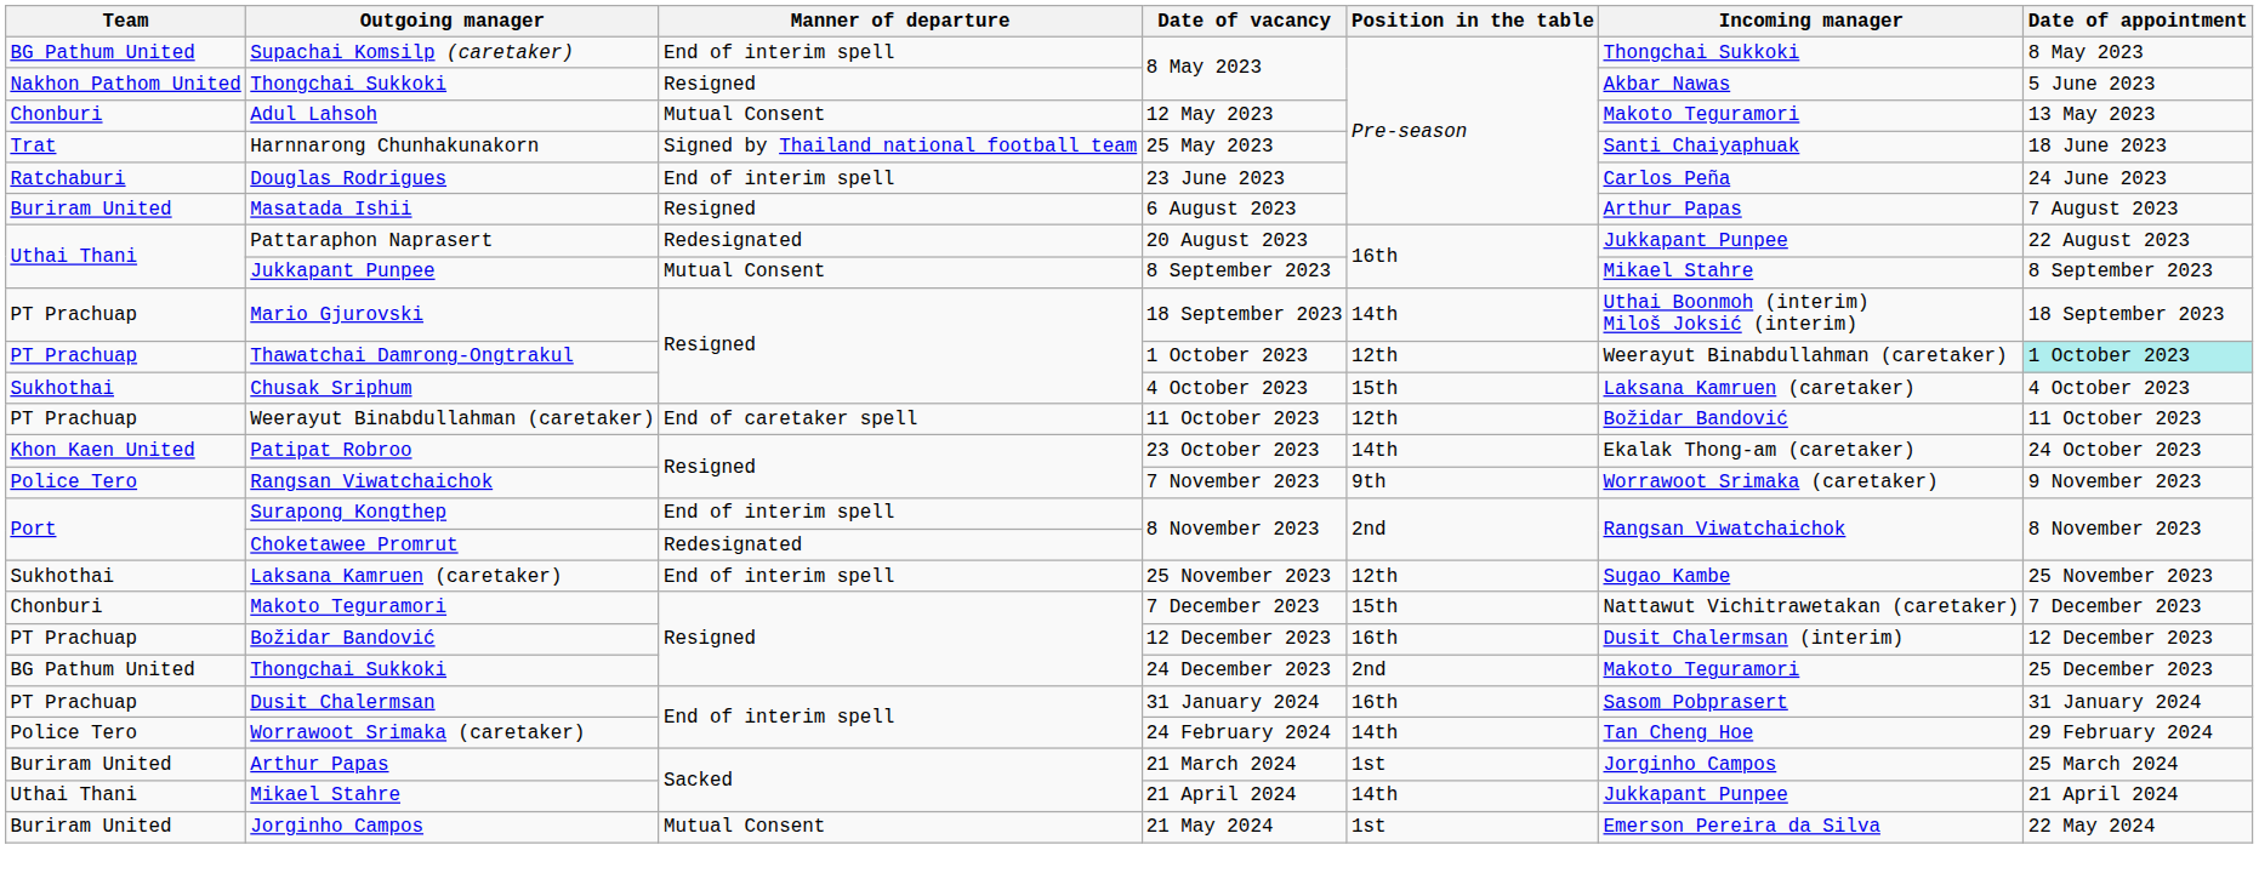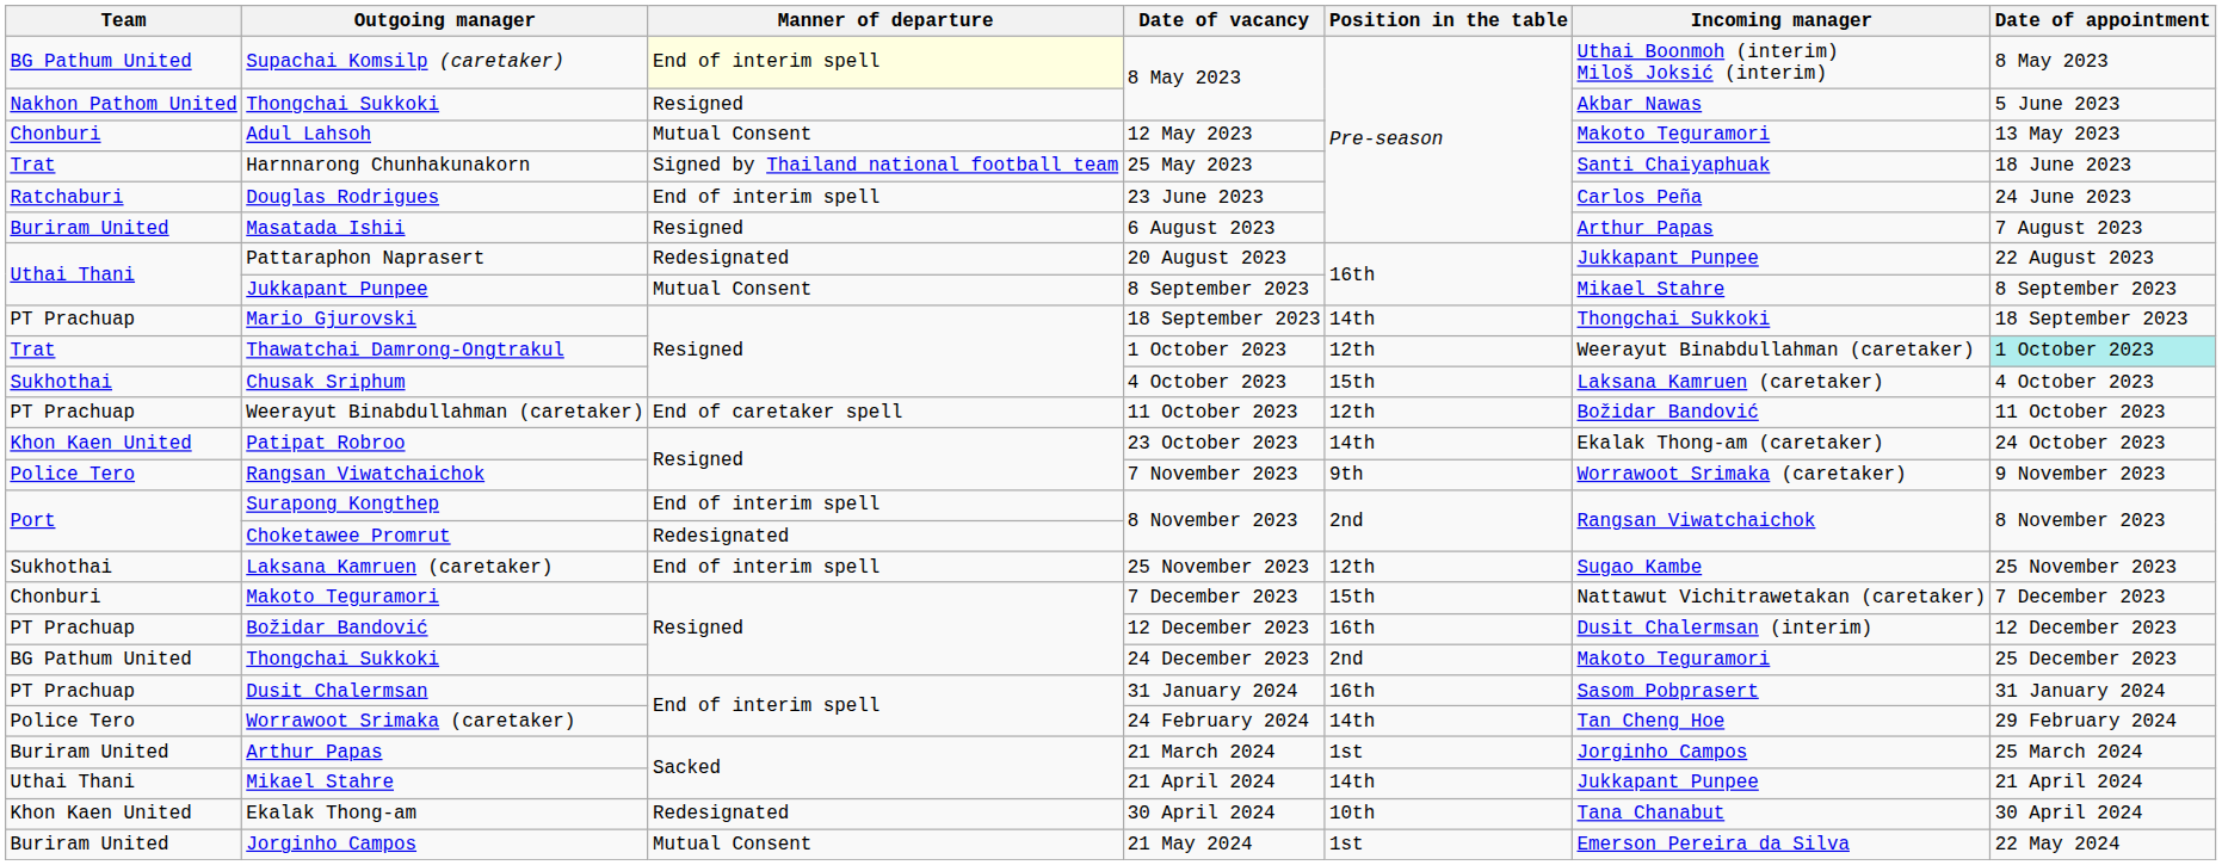 <table class="wikitable sortable">
 <tr>
 <th>Team</th>
 <th>Outgoing manager</th>
 <th>Manner of departure</th>
 <th>Date of vacancy</th>
 <th>Position in the table</th>
 <th>Incoming manager</th>
 <th>Date of appointment</th>
 </tr>
 <tr>
 <td><a href='#'>BG Pathum United</a></td>
 <td> <a href='#'>Supachai Komsilp</a> <em>(caretaker)</em></td>
-<td>End of interim spell</td>
+<td style="background: lightyellow;">End of interim spell</td>
 <td rowspan="2">8 May 2023</td>
 <td rowspan="6"><em>Pre-season</em></td>
-<td> <a href='#'>Thongchai Sukkoki</a></td>
+<td> <a href='#'>Uthai Boonmoh</a> (interim) <br>  <a href='#'>Miloš Joksić</a> (interim) </td>
 <td>8 May 2023</td>
 </tr>
 <tr>
 <td><a href='#'>Nakhon Pathom United</a></td>
 <td> <a href='#'>Thongchai Sukkoki</a></td>
 <td>Resigned</td>
 <td> <a href='#'>Akbar Nawas</a></td>
 <td>5 June 2023</td>
 </tr>
 <tr>
 <td><a href='#'>Chonburi</a></td>
 <td> <a href='#'>Adul Lahsoh</a></td>
 <td>Mutual Consent</td>
 <td>12 May 2023</td>
 <td> <a href='#'>Makoto Teguramori</a></td>
 <td>13 May 2023</td>
 </tr>
 <tr>
 <td><a href='#'>Trat</a></td>
 <td> Harnnarong Chunhakunakorn</td>
 <td>Signed by <a href='#'>Thailand national football team</a></td>
 <td>25 May 2023</td>
 <td> <a href='#'>Santi Chaiyaphuak</a></td>
 <td>18 June 2023</td>
 </tr>
 <tr>
 <td><a href='#'>Ratchaburi</a></td>
 <td> <a href='#'>Douglas Rodrigues</a></td>
 <td>End of interim spell</td>
 <td>23 June 2023</td>
 <td> <a href='#'>Carlos Peña</a></td>
 <td>24 June 2023</td>
 </tr>
 <tr>
 <td><a href='#'>Buriram United</a></td>
 <td> <a href='#'>Masatada Ishii</a></td>
 <td>Resigned</td>
 <td>6 August 2023</td>
 <td> <a href='#'>Arthur Papas</a></td>
 <td>7 August 2023</td>
 </tr>
 <tr>
 <td rowspan="2"><a href='#'>Uthai Thani</a></td>
 <td> Pattaraphon Naprasert</td>
 <td>Redesignated</td>
 <td>20 August 2023</td>
 <td rowspan="2">16th</td>
 <td> <a href='#'>Jukkapant Punpee</a></td>
 <td>22 August 2023</td>
 </tr>
 <tr>
 <td> <a href='#'>Jukkapant Punpee</a></td>
 <td>Mutual Consent</td>
 <td>8 September 2023</td>
 <td> <a href='#'>Mikael Stahre</a></td>
 <td>8 September 2023</td>
 </tr>
 <tr>
 <td>PT Prachuap</td>
 <td> <a href='#'>Mario Gjurovski</a></td>
 <td rowspan="3">Resigned</td>
 <td>18 September 2023</td>
 <td>14th</td>
-<td> <a href='#'>Uthai Boonmoh</a> (interim) <br>  <a href='#'>Miloš Joksić</a> (interim) </td>
+<td> <a href='#'>Thongchai Sukkoki</a></td>
 <td>18 September 2023</td>
 </tr>
 <tr>
-<td><a href='#'>PT Prachuap</a></td>
+<td><a href='#'>Trat</a></td>
 <td> <a href='#'>Thawatchai Damrong-Ongtrakul</a></td>
 <td>1 October 2023</td>
 <td>12th</td>
 <td> Weerayut Binabdullahman (caretaker)</td>
 <td style="background: paleturquoise;">1 October 2023</td>
 </tr>
 <tr>
 <td><a href='#'>Sukhothai</a></td>
 <td> <a href='#'>Chusak Sriphum</a></td>
 <td>4 October 2023</td>
 <td>15th</td>
 <td> <a href='#'>Laksana Kamruen</a> (caretaker)</td>
 <td>4 October 2023</td>
 </tr>
 <tr>
 <td>PT Prachuap</td>
 <td> Weerayut Binabdullahman (caretaker)</td>
 <td>End of caretaker spell</td>
 <td>11 October 2023</td>
 <td>12th</td>
 <td> <a href='#'>Božidar Bandović</a></td>
 <td>11 October 2023</td>
 </tr>
 <tr>
 <td><a href='#'>Khon Kaen United</a></td>
 <td> <a href='#'>Patipat Robroo</a></td>
 <td rowspan="2">Resigned</td>
 <td>23 October 2023</td>
 <td>14th</td>
 <td> Ekalak Thong-am (caretaker)</td>
 <td>24 October 2023</td>
 </tr>
 <tr>
 <td><a href='#'>Police Tero</a></td>
 <td> <a href='#'>Rangsan Viwatchaichok</a></td>
 <td>7 November 2023</td>
 <td>9th</td>
 <td> <a href='#'>Worrawoot Srimaka</a> (caretaker)</td>
 <td>9 November 2023</td>
 </tr>
 <tr>
 <td rowspan="2"><a href='#'>Port</a></td>
 <td> <a href='#'>Surapong Kongthep</a></td>
 <td>End of interim spell</td>
 <td rowspan="2">8 November 2023</td>
 <td rowspan="2">2nd</td>
 <td rowspan="2"> <a href='#'>Rangsan Viwatchaichok</a></td>
 <td rowspan="2">8 November 2023</td>
 </tr>
 <tr>
 <td> <a href='#'>Choketawee Promrut</a></td>
 <td>Redesignated</td>
 </tr>
 <tr>
 <td>Sukhothai</td>
 <td> <a href='#'>Laksana Kamruen</a> (caretaker)</td>
 <td>End of interim spell</td>
 <td>25 November 2023</td>
 <td>12th</td>
 <td> <a href='#'>Sugao Kambe</a></td>
 <td>25 November 2023</td>
 </tr>
 <tr>
 <td>Chonburi</td>
 <td> <a href='#'>Makoto Teguramori</a></td>
 <td rowspan="3">Resigned</td>
 <td>7 December 2023</td>
 <td>15th</td>
 <td> Nattawut Vichitrawetakan (caretaker)</td>
 <td>7 December 2023</td>
 </tr>
 <tr>
 <td>PT Prachuap</td>
 <td> <a href='#'>Božidar Bandović</a></td>
 <td>12 December 2023</td>
 <td>16th</td>
 <td> <a href='#'>Dusit Chalermsan</a> (interim)</td>
 <td>12 December 2023</td>
 </tr>
 <tr>
 <td>BG Pathum United</td>
 <td> <a href='#'>Thongchai Sukkoki</a></td>
 <td>24 December 2023</td>
 <td>2nd</td>
 <td> <a href='#'>Makoto Teguramori</a></td>
 <td>25 December 2023</td>
 </tr>
 <tr>
 <td>PT Prachuap</td>
 <td> <a href='#'>Dusit Chalermsan</a></td>
 <td rowspan="2">End of interim spell</td>
 <td>31 January 2024</td>
 <td>16th</td>
 <td> <a href='#'>Sasom Pobprasert</a></td>
 <td>31 January 2024</td>
 </tr>
 <tr>
 <td>Police Tero</td>
 <td> <a href='#'>Worrawoot Srimaka</a> (caretaker)</td>
 <td>24 February 2024</td>
 <td>14th</td>
 <td> <a href='#'>Tan Cheng Hoe</a></td>
 <td>29 February 2024</td>
 </tr>
 <tr>
 <td>Buriram United</td>
 <td> <a href='#'>Arthur Papas</a></td>
 <td rowspan="2">Sacked</td>
 <td>21 March 2024</td>
 <td>1st</td>
 <td> <a href='#'>Jorginho Campos</a></td>
 <td>25 March 2024</td>
 </tr>
 <tr>
 <td>Uthai Thani</td>
 <td> <a href='#'>Mikael Stahre</a></td>
 <td>21 April 2024</td>
 <td>14th</td>
 <td> <a href='#'>Jukkapant Punpee</a></td>
 <td>21 April 2024</td>
 </tr>
 <tr>
+<td>Khon Kaen United</td>
+<td>  Ekalak Thong-am</td>
+<td>Redesignated</td>
+<td>30 April 2024</td>
+<td>10th</td>
+<td> <a href='#'>Tana Chanabut</a></td>
+<td>30 April 2024</td>
+</tr>
+<tr>
 <td>Buriram United</td>
 <td> <a href='#'>Jorginho Campos</a></td>
 <td>Mutual Consent</td>
 <td>21 May 2024</td>
 <td>1st</td>
 <td> <a href='#'>Emerson Pereira da Silva</a></td>
 <td>22 May 2024</td>
 </tr>
 </table>
